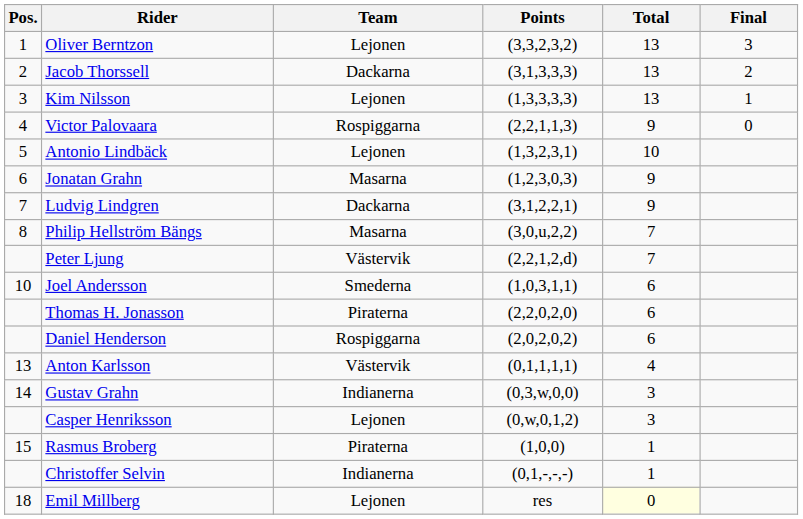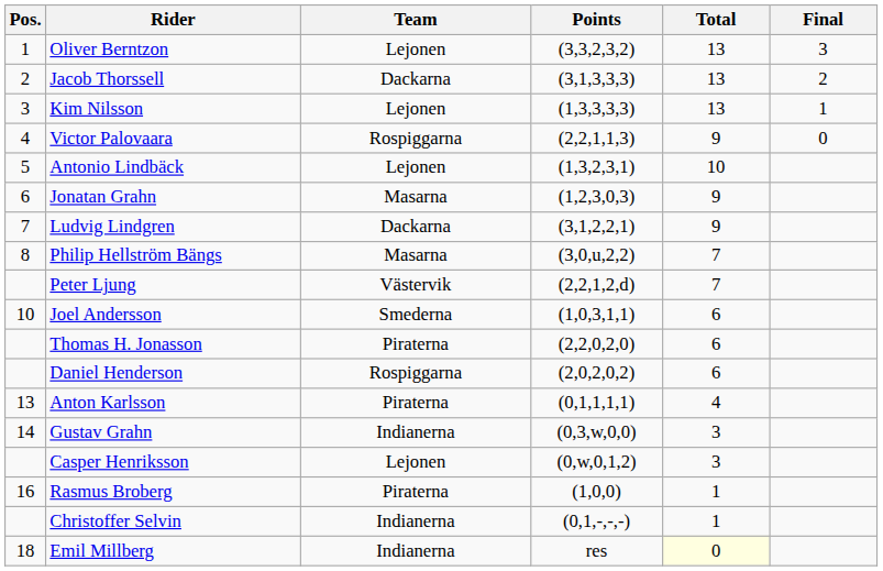 <table class=wikitable style="font-size:93%;">
 <tr>
 <th width=25px>Pos.</th>
 <th width=200px>Rider</th>
 <th width=180px>Team</th>
 <th width=100px>Points</th>
 <th width=80px>Total</th>
 <th width=80px>Final</th>
 </tr>
 <tr align=center>
 <td>1</td>
 <td align=left><a href='#'>Oliver Berntzon</a></td>
 <td>Lejonen</td>
 <td>(3,3,2,3,2)</td>
 <td>13</td>
 <td>3</td>
 </tr>
 <tr align=center>
 <td>2</td>
 <td align=left><a href='#'>Jacob Thorssell</a></td>
 <td>Dackarna</td>
 <td>(3,1,3,3,3)</td>
 <td>13</td>
 <td>2</td>
 </tr>
 <tr align=center>
 <td>3</td>
 <td align=left><a href='#'>Kim Nilsson</a></td>
 <td>Lejonen</td>
 <td>(1,3,3,3,3)</td>
 <td>13</td>
 <td>1</td>
 </tr>
 <tr align=center>
 <td>4</td>
 <td align=left><a href='#'>Victor Palovaara</a></td>
 <td>Rospiggarna</td>
 <td>(2,2,1,1,3)</td>
 <td>9</td>
 <td>0</td>
 </tr>
 <tr align=center>
 <td>5</td>
 <td align=left><a href='#'>Antonio Lindbäck</a></td>
 <td>Lejonen</td>
 <td>(1,3,2,3,1)</td>
 <td>10</td>
 <td></td>
 </tr>
 <tr align=center>
 <td>6</td>
 <td align=left><a href='#'>Jonatan Grahn</a></td>
 <td>Masarna</td>
 <td>(1,2,3,0,3)</td>
 <td>9</td>
 <td></td>
 </tr>
 <tr align=center>
 <td>7</td>
 <td align=left><a href='#'>Ludvig Lindgren</a></td>
 <td>Dackarna</td>
 <td>(3,1,2,2,1)</td>
 <td>9</td>
 <td></td>
 </tr>
 <tr align=center>
 <td>8</td>
 <td align=left><a href='#'>Philip Hellström Bängs</a></td>
 <td>Masarna</td>
 <td>(3,0,u,2,2)</td>
 <td>7</td>
 <td></td>
 </tr>
 <tr align=center>
 <td></td>
 <td align=left><a href='#'>Peter Ljung</a></td>
 <td>Västervik</td>
 <td>(2,2,1,2,d)</td>
 <td>7</td>
 <td></td>
 </tr>
 <tr align=center>
 <td>10</td>
 <td align=left><a href='#'>Joel Andersson</a></td>
 <td>Smederna</td>
 <td>(1,0,3,1,1)</td>
 <td>6</td>
 <td></td>
 </tr>
 <tr align=center>
 <td></td>
 <td align=left><a href='#'>Thomas H. Jonasson</a></td>
 <td>Piraterna</td>
 <td>(2,2,0,2,0)</td>
 <td>6</td>
 <td></td>
 </tr>
 <tr align=center>
 <td></td>
 <td align=left><a href='#'>Daniel Henderson</a></td>
 <td>Rospiggarna</td>
 <td>(2,0,2,0,2)</td>
 <td>6</td>
 <td></td>
 </tr>
 <tr align=center>
 <td>13</td>
 <td align=left><a href='#'>Anton Karlsson</a></td>
-<td>Västervik</td>
+<td>Piraterna</td>
 <td>(0,1,1,1,1)</td>
 <td>4</td>
 <td></td>
 </tr>
 <tr align=center>
 <td>14</td>
 <td align=left><a href='#'>Gustav Grahn</a></td>
 <td>Indianerna</td>
 <td>(0,3,w,0,0)</td>
 <td>3</td>
 <td></td>
 </tr>
 <tr align=center>
 <td></td>
 <td align=left><a href='#'>Casper Henriksson</a></td>
 <td>Lejonen</td>
 <td>(0,w,0,1,2)</td>
 <td>3</td>
 <td></td>
 </tr>
 <tr align=center>
-<td>15</td>
+<td>16</td>
 <td align=left><a href='#'>Rasmus Broberg</a></td>
 <td>Piraterna</td>
 <td>(1,0,0)</td>
 <td>1</td>
 <td></td>
 </tr>
 <tr align=center>
 <td></td>
 <td align=left><a href='#'>Christoffer Selvin</a></td>
 <td>Indianerna</td>
 <td>(0,1,-,-,-)</td>
 <td>1</td>
 <td></td>
 </tr>
 <tr align=center>
 <td>18</td>
 <td align=left><a href='#'>Emil Millberg</a></td>
-<td>Lejonen</td>
+<td>Indianerna</td>
 <td>res</td>
 <td style="background: lightyellow;">0</td>
 <td></td>
 </tr>
 </table>
